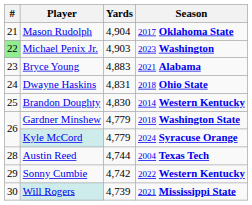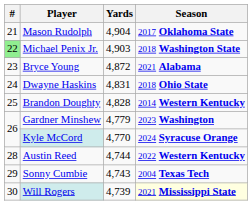 <table class="wikitable" style="font-size:90%; white-space: nowrap;">
 <tr>
 <th>#</th>
 <th>Player</th>
 <th>Yards</th>
 <th>Season</th>
 </tr>
 <tr>
 <td>21</td>
 <td><a href='#'>Mason Rudolph</a></td>
 <td>4,904</td>
 <td><small><a href='#'>2017</a></small> <strong><a href='#'>Oklahoma State</a></strong></td>
 </tr>
 <tr>
 <td style="background: lightgreen;">22</td>
 <td><a href='#'>Michael Penix Jr.</a></td>
 <td>4,903</td>
-<td><small><a href='#'>2023</a></small> <strong><a href='#'>Washington</a></strong></td>
+<td><small><a href='#'>2018</a></small> <strong><a href='#'>Washington State</a></strong></td>
 </tr>
 <tr>
 <td>23</td>
 <td><a href='#'>Bryce Young</a></td>
-<td>4,883</td>
+<td>4,872</td>
 <td><small><a href='#'>2021</a></small> <strong><a href='#'>Alabama</a></strong></td>
 </tr>
 <tr>
 <td>24</td>
 <td><a href='#'>Dwayne Haskins</a></td>
 <td>4,831</td>
 <td><small><a href='#'>2018</a></small> <strong><a href='#'>Ohio State</a></strong></td>
 </tr>
 <tr>
 <td>25</td>
 <td><a href='#'>Brandon Doughty</a></td>
-<td>4,830</td>
+<td>4,828</td>
 <td><small><a href='#'>2014</a></small> <strong><a href='#'>Western Kentucky</a></strong></td>
 </tr>
 <tr>
 <td rowspan= 2>26</td>
 <td><a href='#'>Gardner Minshew</a></td>
 <td>4,779</td>
-<td><small><a href='#'>2018</a></small> <strong><a href='#'>Washington State</a></strong></td>
+<td><small><a href='#'>2023</a></small> <strong><a href='#'>Washington</a></strong></td>
 </tr>
 <tr>
 <td style="background: #CFECEC;"><a href='#'>Kyle McCord</a></td>
-<td>4,779</td>
+<td>4,770</td>
 <td><small><a href='#'>2024</a></small> <strong><a href='#'>Syracuse Orange</a></strong></td>
 </tr>
 <tr>
 <td>28</td>
 <td><a href='#'>Austin Reed</a></td>
 <td>4,744</td>
-<td><small><a href='#'>2004</a></small> <strong><a href='#'>Texas Tech</a></strong></td>
+<td><small><a href='#'>2022</a></small> <strong><a href='#'>Western Kentucky</a></strong></td>
 </tr>
 <tr>
 <td>29</td>
 <td><a href='#'>Sonny Cumbie</a></td>
-<td>4,742</td>
-<td><small><a href='#'>2022</a></small> <strong><a href='#'>Western Kentucky</a></strong></td>
+<td>4,743</td>
+<td><small><a href='#'>2004</a></small> <strong><a href='#'>Texas Tech</a></strong></td>
 </tr>
 <tr>
 <td>30</td>
 <td style="background: #CFECEC;"><a href='#'>Will Rogers</a></td>
 <td>4,739</td>
-<td><small><a href='#'>2021</a></small> <strong><a href='#'>Mississippi State</a></strong></td>
+<td style="background: lightyellow;"><small><a href='#'>2021</a></small> <strong><a href='#'>Mississippi State</a></strong></td>
 </tr>
 </table>
